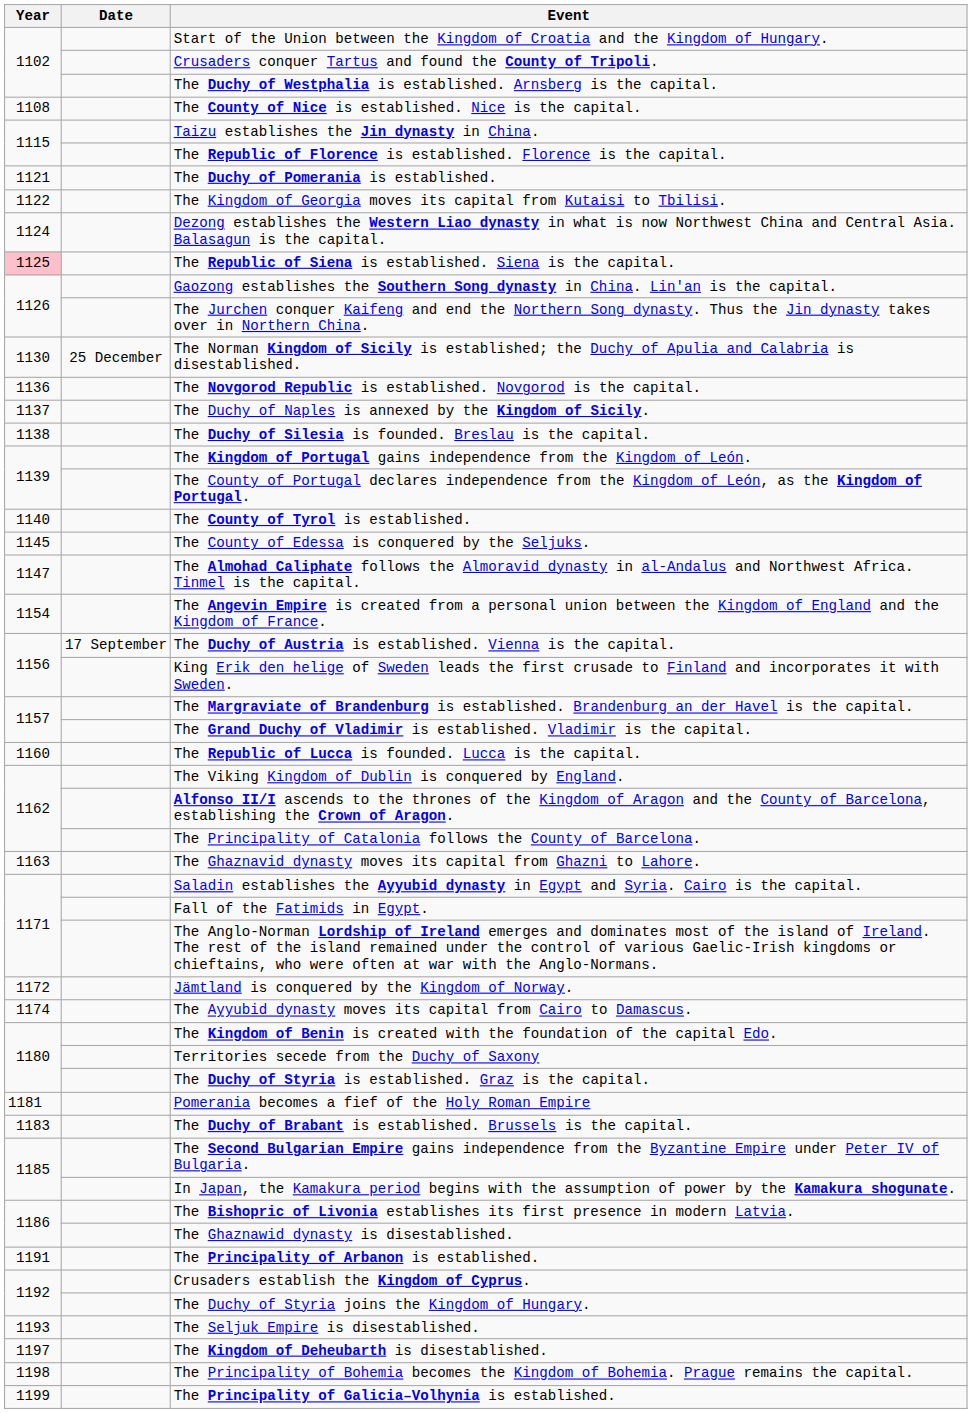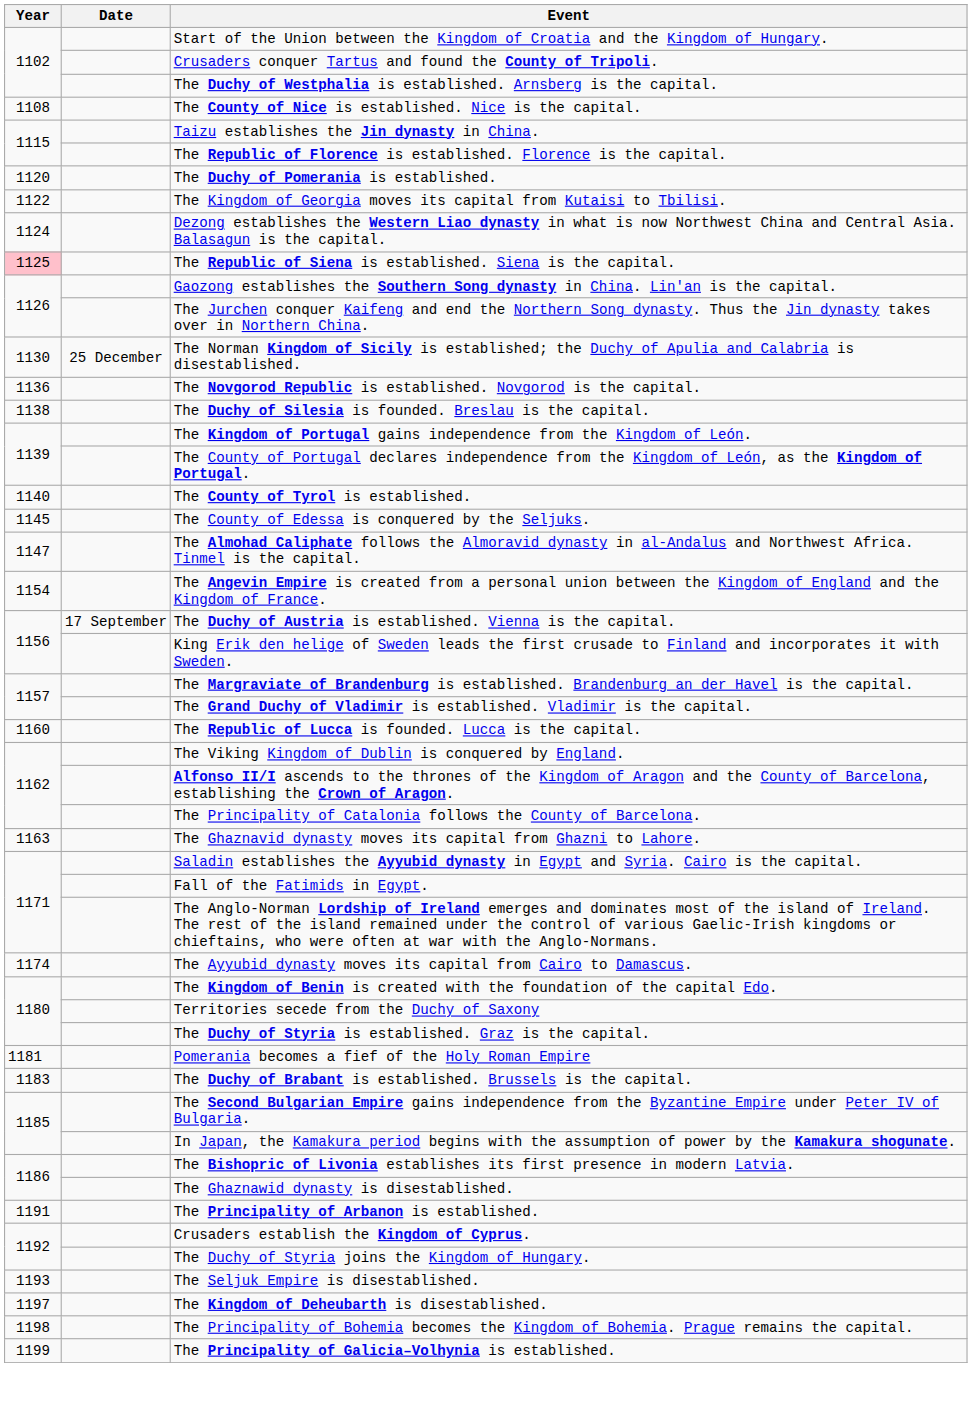 <table class=wikitable style="width:100%;">
 <tr>
 <th style="width:6%">Year</th>
 <th style="width:8%">Date</th>
 <th style="width:86%">Event</th>
 </tr>
 <tr>
 <td rowspan=3 align=center>1102</td>
 <td></td>
 <td>Start of the Union between the <a href='#'>Kingdom of Croatia</a> and the <a href='#'>Kingdom of Hungary</a>.</td>
 </tr>
 <tr>
 <td></td>
 <td><a href='#'>Crusaders</a> conquer <a href='#'>Tartus</a> and found the <strong><a href='#'>County of Tripoli</a></strong>.</td>
 </tr>
 <tr>
 <td></td>
 <td>The <strong><a href='#'>Duchy of Westphalia</a></strong> is established. <a href='#'>Arnsberg</a> is the capital.</td>
 </tr>
 <tr>
 <td align=center>1108</td>
 <td></td>
 <td>The <strong><a href='#'>County of Nice</a></strong> is established. <a href='#'>Nice</a> is the capital.</td>
 </tr>
 <tr>
 <td rowspan=2 align=center>1115</td>
 <td></td>
 <td><a href='#'>Taizu</a> establishes the <strong><a href='#'>Jin dynasty</a></strong> in <a href='#'>China</a>.</td>
 </tr>
 <tr>
 <td></td>
 <td>The <strong><a href='#'>Republic of Florence</a></strong> is established. <a href='#'>Florence</a> is the capital.</td>
 </tr>
 <tr>
-<td align=center>1121</td>
+<td align=center>1120</td>
 <td></td>
 <td>The <strong><a href='#'>Duchy of Pomerania</a></strong> is established.</td>
 </tr>
 <tr>
 <td align=center>1122</td>
 <td></td>
 <td>The <a href='#'>Kingdom of Georgia</a> moves its capital from <a href='#'>Kutaisi</a> to <a href='#'>Tbilisi</a>.</td>
 </tr>
 <tr>
 <td align=center>1124</td>
 <td></td>
 <td><a href='#'>Dezong</a> establishes the <strong><a href='#'>Western Liao dynasty</a></strong> in what is now Northwest China and Central Asia. <a href='#'>Balasagun</a> is the capital.</td>
 </tr>
 <tr>
 <td align=center style="background: pink;">1125</td>
 <td></td>
 <td>The <strong><a href='#'>Republic of Siena</a></strong> is established. <a href='#'>Siena</a> is the capital.</td>
 </tr>
 <tr>
 <td rowspan=2 align=center>1126</td>
 <td></td>
 <td><a href='#'>Gaozong</a> establishes the <strong><a href='#'>Southern Song dynasty</a></strong> in <a href='#'>China</a>. <a href='#'>Lin'an</a> is the capital.</td>
 </tr>
 <tr>
 <td></td>
 <td>The <a href='#'>Jurchen</a> conquer <a href='#'>Kaifeng</a> and end the <a href='#'>Northern Song dynasty</a>. Thus the <a href='#'>Jin dynasty</a> takes over in <a href='#'>Northern China</a>.</td>
 </tr>
 <tr>
 <td align=center>1130</td>
 <td align=center>25 December</td>
 <td>The Norman <strong><a href='#'>Kingdom of Sicily</a></strong> is established; the <a href='#'>Duchy of Apulia and Calabria</a> is disestablished.</td>
 </tr>
 <tr>
 <td align=center>1136</td>
 <td></td>
 <td>The <strong><a href='#'>Novgorod Republic</a></strong> is established. <a href='#'>Novgorod</a> is the capital.</td>
-</tr>
-<tr>
-<td align=center>1137</td>
-<td></td>
-<td>The <a href='#'>Duchy of Naples</a> is annexed by the <strong><a href='#'>Kingdom of Sicily</a></strong>.</td>
 </tr>
 <tr>
 <td align=center>1138</td>
 <td></td>
 <td>The <strong><a href='#'>Duchy of Silesia</a></strong> is founded. <a href='#'>Breslau</a> is the capital.</td>
 </tr>
 <tr>
 <td rowspan=2 align=center>1139</td>
 <td></td>
 <td>The <strong><a href='#'>Kingdom of Portugal</a></strong> gains independence from the <a href='#'>Kingdom of León</a>.</td>
 </tr>
 <tr>
 <td></td>
 <td>The <a href='#'>County of Portugal</a> declares independence from the <a href='#'>Kingdom of León</a>, as the <strong><a href='#'>Kingdom of Portugal</a></strong>.</td>
 </tr>
 <tr>
 <td align=center>1140</td>
 <td></td>
 <td>The <strong><a href='#'>County of Tyrol</a></strong> is established.</td>
 </tr>
 <tr>
 <td align=center>1145</td>
 <td></td>
 <td>The <a href='#'>County of Edessa</a> is conquered by the <a href='#'>Seljuks</a>.</td>
 </tr>
 <tr>
 <td align=center>1147</td>
 <td></td>
 <td>The <strong><a href='#'>Almohad Caliphate</a></strong> follows the <a href='#'>Almoravid dynasty</a> in <a href='#'>al-Andalus</a> and Northwest Africa. <a href='#'>Tinmel</a> is the capital.</td>
 </tr>
 <tr>
 <td align=center>1154</td>
 <td></td>
 <td>The <strong><a href='#'>Angevin Empire</a></strong> is created from a personal union between the <a href='#'>Kingdom of England</a> and the <a href='#'>Kingdom of France</a>.</td>
 </tr>
 <tr>
 <td rowspan=2 align=center>1156</td>
 <td align=center>17 September</td>
 <td>The <strong><a href='#'>Duchy of Austria</a></strong> is established. <a href='#'>Vienna</a> is the capital.</td>
 </tr>
 <tr>
 <td></td>
 <td>King <a href='#'>Erik den helige</a> of <a href='#'>Sweden</a> leads the first crusade to <a href='#'>Finland</a> and incorporates it with <a href='#'>Sweden</a>.</td>
 </tr>
 <tr>
 <td rowspan=2 align=center>1157</td>
 <td></td>
 <td>The <strong><a href='#'>Margraviate of Brandenburg</a></strong> is established. <a href='#'>Brandenburg an der Havel</a> is the capital.</td>
 </tr>
 <tr>
 <td></td>
 <td>The <strong><a href='#'>Grand Duchy of Vladimir</a></strong> is established. <a href='#'>Vladimir</a> is the capital.</td>
 </tr>
 <tr>
 <td align=center>1160</td>
 <td></td>
 <td>The <strong><a href='#'>Republic of Lucca</a></strong> is founded. <a href='#'>Lucca</a> is the capital.</td>
 </tr>
 <tr>
 <td rowspan=3 align=center>1162</td>
 <td></td>
 <td>The Viking <a href='#'>Kingdom of Dublin</a> is conquered by <a href='#'>England</a>.</td>
 </tr>
 <tr>
 <td></td>
 <td><strong><a href='#'>Alfonso II/I</a></strong> ascends to the thrones of the <a href='#'>Kingdom of Aragon</a> and the <a href='#'>County of Barcelona</a>, establishing the <strong><a href='#'>Crown of Aragon</a></strong>.</td>
 </tr>
 <tr>
 <td></td>
 <td>The <a href='#'>Principality of Catalonia</a> follows the <a href='#'>County of Barcelona</a>.</td>
 </tr>
 <tr>
 <td align=center>1163</td>
 <td></td>
 <td>The <a href='#'>Ghaznavid dynasty</a> moves its capital from <a href='#'>Ghazni</a> to <a href='#'>Lahore</a>.</td>
 </tr>
 <tr>
 <td rowspan=3 align=center>1171</td>
 <td></td>
 <td><a href='#'>Saladin</a> establishes the <strong><a href='#'>Ayyubid dynasty</a></strong> in <a href='#'>Egypt</a> and <a href='#'>Syria</a>. <a href='#'>Cairo</a> is the capital.</td>
 </tr>
 <tr>
 <td></td>
 <td>Fall of the <a href='#'>Fatimids</a> in <a href='#'>Egypt</a>.</td>
 </tr>
 <tr>
 <td></td>
 <td>The Anglo-Norman <strong><a href='#'>Lordship of Ireland</a></strong> emerges and dominates most of the island of <a href='#'>Ireland</a>. The rest of the island remained under the control of various Gaelic-Irish kingdoms or chieftains, who were often at war with the Anglo-Normans.</td>
 </tr>
 <tr>
-<td align=center>1172</td>
-<td></td>
-<td><a href='#'>Jämtland</a> is conquered by the <a href='#'>Kingdom of Norway</a>.</td>
-</tr>
-<tr>
 <td align=center>1174</td>
 <td></td>
 <td>The <a href='#'>Ayyubid dynasty</a> moves its capital from <a href='#'>Cairo</a> to <a href='#'>Damascus</a>.</td>
 </tr>
 <tr>
 <td rowspan="3" align="center">1180</td>
 <td></td>
 <td>The <strong><a href='#'>Kingdom of Benin</a></strong> is created with the foundation of the capital <a href='#'>Edo</a>.</td>
 </tr>
 <tr>
 <td></td>
 <td>Territories secede from the <a href='#'>Duchy of Saxony</a></td>
 </tr>
 <tr>
 <td></td>
 <td>The <strong><a href='#'>Duchy of Styria</a></strong> is established. <a href='#'>Graz</a> is the capital.</td>
 </tr>
 <tr>
 <td>1181</td>
 <td></td>
 <td><a href='#'>Pomerania</a> becomes a fief of the <a href='#'>Holy Roman Empire</a></td>
 </tr>
 <tr>
 <td align=center>1183</td>
 <td></td>
 <td>The <strong><a href='#'>Duchy of Brabant</a></strong> is established. <a href='#'>Brussels</a> is the capital.</td>
 </tr>
 <tr>
 <td rowspan=2 align=center>1185</td>
 <td></td>
 <td>The <strong><a href='#'>Second Bulgarian Empire</a></strong> gains independence from the <a href='#'>Byzantine Empire</a> under <a href='#'>Peter IV of Bulgaria</a>.</td>
 </tr>
 <tr>
 <td></td>
 <td>In <a href='#'>Japan</a>, the <a href='#'>Kamakura period</a> begins with the assumption of power by the <strong><a href='#'>Kamakura shogunate</a></strong>.</td>
 </tr>
 <tr>
 <td rowspan=2 align=center>1186</td>
 <td></td>
 <td>The <strong><a href='#'>Bishopric of Livonia</a></strong> establishes its first presence in modern <a href='#'>Latvia</a>.</td>
 </tr>
 <tr>
 <td></td>
 <td>The <a href='#'>Ghaznawid dynasty</a> is disestablished.</td>
 </tr>
 <tr>
 <td align=center>1191</td>
 <td></td>
 <td>The <strong><a href='#'>Principality of Arbanon</a></strong> is established.</td>
 </tr>
 <tr>
 <td rowspan=2 align=center>1192</td>
 <td></td>
 <td>Crusaders establish the <strong><a href='#'>Kingdom of Cyprus</a></strong>.</td>
 </tr>
 <tr>
 <td></td>
 <td>The <a href='#'>Duchy of Styria</a> joins the <a href='#'>Kingdom of Hungary</a>.</td>
 </tr>
 <tr>
 <td align=center>1193</td>
 <td></td>
 <td>The <a href='#'>Seljuk Empire</a> is disestablished.</td>
 </tr>
 <tr>
 <td align=center>1197</td>
 <td></td>
 <td>The <strong><a href='#'>Kingdom of Deheubarth</a></strong> is disestablished.</td>
 </tr>
 <tr>
 <td align=center>1198</td>
 <td></td>
 <td>The <a href='#'>Principality of Bohemia</a> becomes the <a href='#'>Kingdom of Bohemia</a>. <a href='#'>Prague</a> remains the capital.</td>
 </tr>
 <tr>
 <td align=center>1199</td>
 <td></td>
 <td>The <strong><a href='#'>Principality of Galicia–Volhynia</a></strong> is established.</td>
 </tr>
 </table>
